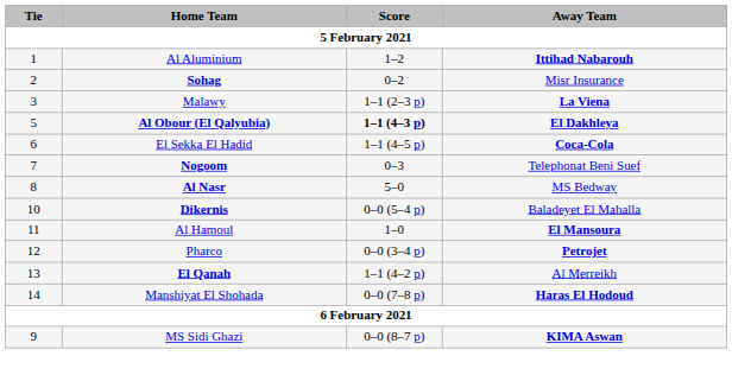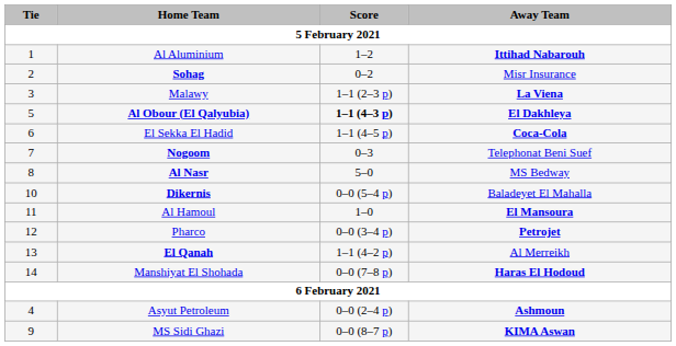 <table class="wikitable" style="width: 800px; height:50px; background:WhiteSmoke; text-align:center; font-size:90%">
 <tr>
 <td scope="col" style="width:  7.25%; background:silver;"><strong>Tie</strong></td>
 <td scope="col" style="width: 36.50%; background:silver;"><strong>Home Team</strong></td>
 <td scope="col" style="width: 12.25%; background:silver;"><strong>Score</strong></td>
 <td scope="col" style="width: 36.50%; background:silver;"><strong>Away Team</strong></td>
 </tr>
 <tr>
 <td colspan=4 style= background:White><strong>5 February 2021</strong></td>
 </tr>
 <tr>
 <td>1</td>
 <td><a href='#'>Al Aluminium</a></td>
 <td>1–2</td>
 <td><strong><a href='#'>Ittihad Nabarouh</a></strong></td>
 </tr>
 <tr>
 <td>2</td>
 <td><strong><a href='#'>Sohag</a></strong></td>
 <td>0–2</td>
 <td><a href='#'>Misr Insurance</a></td>
 </tr>
 <tr>
 <td>3</td>
 <td><a href='#'>Malawy</a></td>
 <td>1–1 (2–3 <a href='#'>p</a>)</td>
 <td><strong><a href='#'>La Viena</a></strong></td>
 </tr>
 <tr>
 <td>5</td>
 <td><strong><a href='#'>Al Obour (El Qalyubia)</a></strong></td>
 <td><strong>1–1 (4–3 <a href='#'>p</a>)</strong></td>
 <td><strong><a href='#'>El Dakhleya</a></strong></td>
 </tr>
 <tr>
 <td>6</td>
 <td><a href='#'>El Sekka El Hadid</a></td>
 <td>1–1 (4–5 <a href='#'>p</a>)</td>
 <td><strong><a href='#'>Coca-Cola</a></strong></td>
 </tr>
 <tr>
 <td>7</td>
 <td><strong><a href='#'>Nogoom</a></strong></td>
 <td>0–3</td>
 <td><a href='#'>Telephonat Beni Suef</a></td>
 </tr>
 <tr>
 <td>8</td>
 <td><strong><a href='#'>Al Nasr</a></strong></td>
 <td>5–0</td>
 <td><a href='#'>MS Bedway</a></td>
 </tr>
 <tr>
 <td>10</td>
 <td><strong><a href='#'>Dikernis</a></strong></td>
 <td>0–0 (5–4 <a href='#'>p</a>)</td>
 <td><a href='#'>Baladeyet El Mahalla</a></td>
 </tr>
 <tr>
 <td>11</td>
 <td><a href='#'>Al Hamoul</a></td>
 <td>1–0</td>
 <td><strong><a href='#'>El Mansoura</a></strong></td>
 </tr>
 <tr>
 <td>12</td>
 <td><a href='#'>Pharco</a></td>
 <td>0–0 (3–4 <a href='#'>p</a>)</td>
 <td><strong><a href='#'>Petrojet</a></strong></td>
 </tr>
 <tr>
 <td>13</td>
 <td><strong><a href='#'>El Qanah</a></strong></td>
 <td>1–1 (4–2 <a href='#'>p</a>)</td>
 <td><a href='#'>Al Merreikh</a></td>
 </tr>
 <tr>
 <td>14</td>
 <td><a href='#'>Manshiyat El Shohada</a></td>
 <td>0–0 (7–8 <a href='#'>p</a>)</td>
 <td><strong><a href='#'>Haras El Hodoud</a></strong></td>
 </tr>
 <tr>
 <td colspan=4 style= background:White><strong>6 February 2021</strong></td>
 </tr>
 <tr>
+<td>4</td>
+<td><a href='#'>Asyut Petroleum</a></td>
+<td>0–0 (2–4 <a href='#'>p</a>)</td>
+<td><strong><a href='#'>Ashmoun</a></strong></td>
+</tr>
+<tr>
 <td>9</td>
 <td><a href='#'>MS Sidi Ghazi</a></td>
 <td>0–0 (8–7 <a href='#'>p</a>)</td>
 <td><strong><a href='#'>KIMA Aswan</a></strong></td>
 </tr>
 </table>
